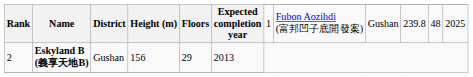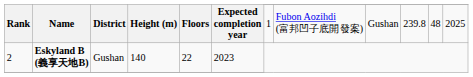 <table class="wikitable sortable">
 <tr>
 <th Rowspan=2>Rank</th>
 <th Rowspan=2>Name</th>
 <th Rowspan=2>District</th>
 <th Rowspan=2>Height (m)</th>
 <th Rowspan=2>Floors</th>
 <th Rowspan=2>Expected<br> completion<br> year</th>
 </tr>
 <tr>
 <td>1</td>
 <td><a href='#'>Fubon Aozihdi</a> <br>(富邦凹子底開發案)</td>
 <td>Gushan</td>
 <td>239.8</td>
 <td>48</td>
 <td>2025</td>
 </tr>
 <tr>
 <td>2</td>
 <td><strong>Eskyland B <br>(義享天地B)</strong></td>
 <td>Gushan</td>
-<td>156</td>
-<td>29</td>
-<td>2013</td>
+<td>140</td>
+<td>22</td>
+<td>2023</td>
 </tr>
 <tr>
 </tr>
 </table>
